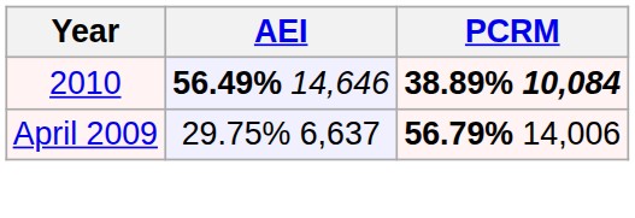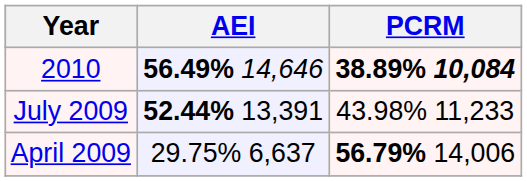 <table class="wikitable"  style="float:right; font-size:100%; margin: 1em 1em 1em 1em;">
 <tr style="background:lightgrey;">
 <th>Year</th>
 <th><a href='#'>AEI</a></th>
 <th><a href='#'>PCRM</a></th>
 </tr>
 <tr>
 <td style="text-align:center; background:#fff3f3;"><a href='#'>2010</a></td>
 <td style="text-align:center; background:#f0f0ff;"><strong>56.49%</strong> <em>14,646</em></td>
 <td style="text-align:center; background:#fff3f3;"><strong>38.89% <em>10,084</strong></td>
 </tr>
 <tr>
+<td style="text-align:center; background:#fff3f3;"><a href='#'>July 2009</a></td>
+<td style="text-align:center; background:#f0f0ff;"><strong>52.44%</strong> </em>13,391<em></td>
+<td style="text-align:center; background:#fff3f3;">43.98% </em>11,233<em></td>
+</tr>
+<tr>
 <td style="text-align:center; background:#fff3f3;"><a href='#'>April 2009</a></td>
 <td style="text-align:center; background:#f0f0ff;">29.75% </em>6,637<em></td>
 <td style="text-align:center; background:#fff3f3;"><strong>56.79%</strong> </em>14,006<em></td>
 </tr>
 </table>
